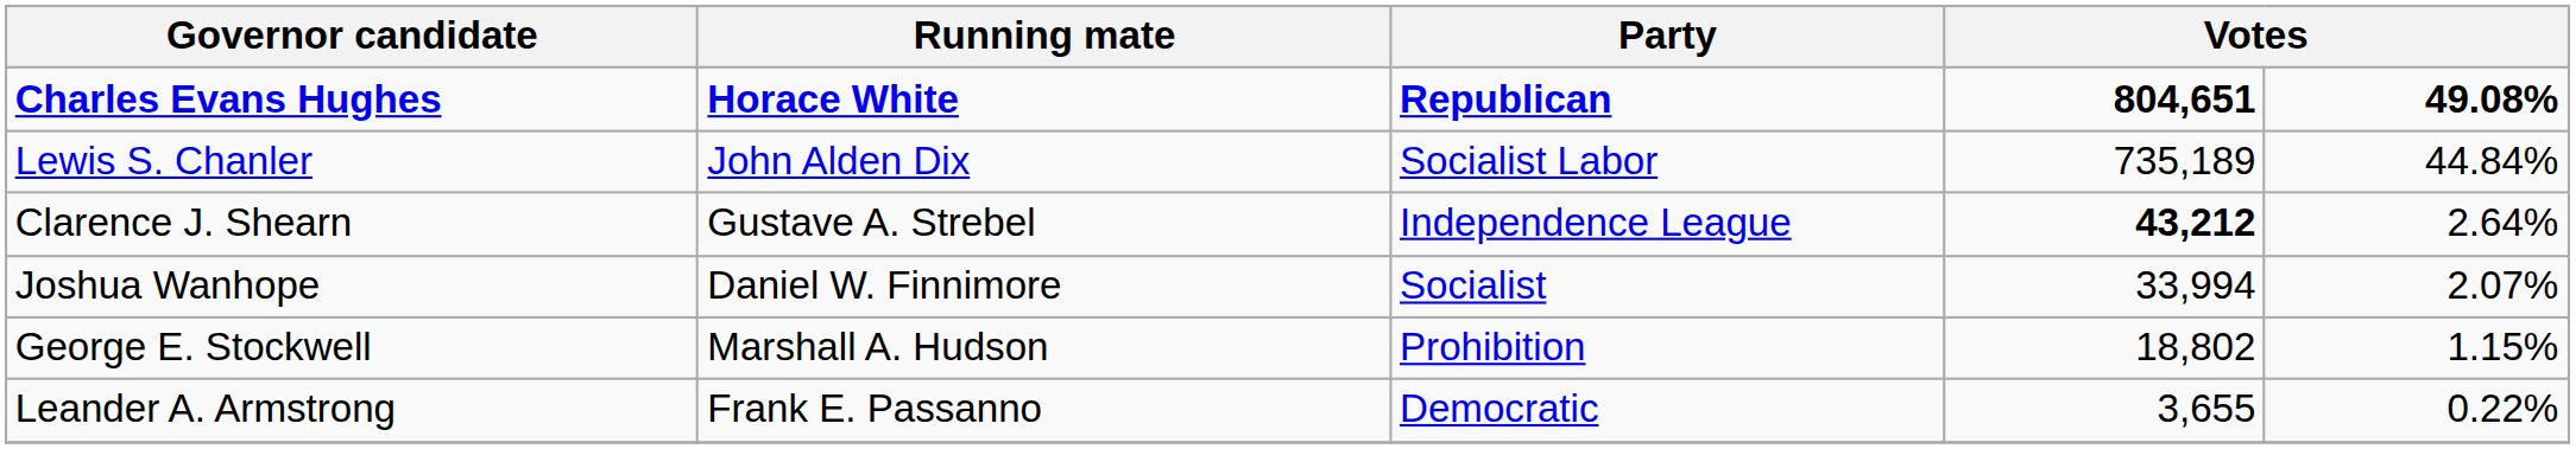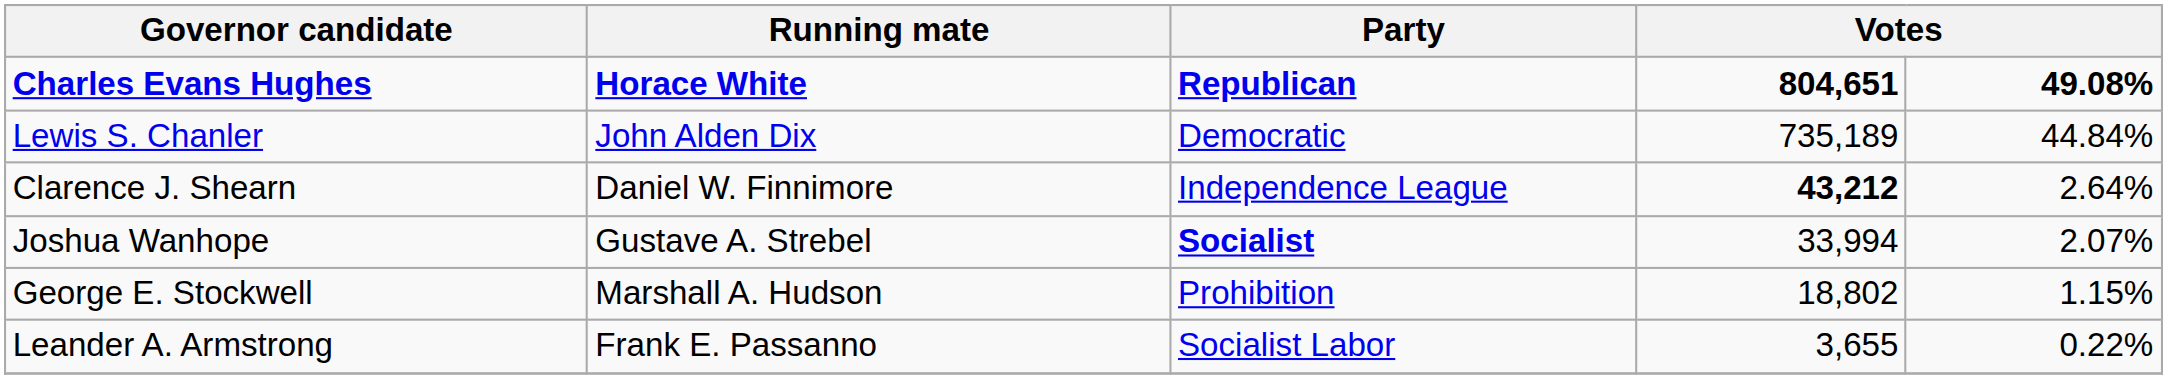 <table class=wikitable>
 <tr bgcolor=lightgrey>
 <th width="20%">Governor candidate</th>
 <th width="20%">Running mate</th>
 <th width="16%">Party</th>
 <th width="18%" colspan="2">Votes</th>
 </tr>
 <tr>
 <td><strong><a href='#'>Charles Evans Hughes</a></strong></td>
 <td><strong><a href='#'>Horace White</a></strong></td>
 <td><strong><a href='#'>Republican</a></strong></td>
 <td align="right"><strong>804,651</strong></td>
 <td align="right"><strong>49.08%</strong></td>
 </tr>
 <tr>
 <td><a href='#'>Lewis S. Chanler</a></td>
 <td><a href='#'>John Alden Dix</a></td>
-<td><a href='#'>Socialist Labor</a></td>
+<td><a href='#'>Democratic</a></td>
 <td align="right">735,189</td>
 <td align="right">44.84%</td>
 </tr>
 <tr>
 <td>Clarence J. Shearn</td>
-<td>Gustave A. Strebel</td>
+<td>Daniel W. Finnimore</td>
 <td><a href='#'>Independence League</a></td>
 <td align="right"><strong>43,212</strong></td>
 <td align="right">2.64%</td>
 </tr>
 <tr>
 <td>Joshua Wanhope</td>
-<td>Daniel W. Finnimore</td>
-<td><a href='#'>Socialist</a></td>
+<td>Gustave A. Strebel</td>
+<td><strong><a href='#'>Socialist</a></strong></td>
 <td align="right">33,994</td>
 <td align="right">2.07%</td>
 </tr>
 <tr>
 <td>George E. Stockwell</td>
 <td>Marshall A. Hudson</td>
 <td><a href='#'>Prohibition</a></td>
 <td align="right">18,802</td>
 <td align="right">1.15%</td>
 </tr>
 <tr>
 <td>Leander A. Armstrong</td>
 <td>Frank E. Passanno</td>
-<td><a href='#'>Democratic</a></td>
+<td><a href='#'>Socialist Labor</a></td>
 <td align="right">3,655</td>
 <td align="right">0.22%</td>
 </tr>
 <tr>
 </tr>
 </table>
